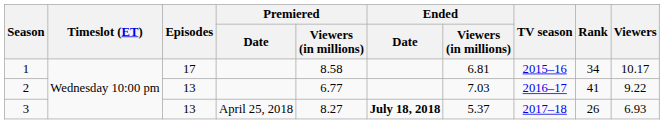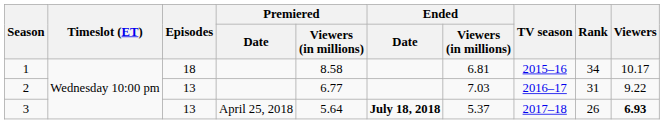 <table class="wikitable plainrowheaders" style="Text-align:center">
 <tr>
 <th scope="col" rowspan="2">Season</th>
 <th scope="col" rowspan="2">Timeslot (<a href='#'>ET</a>)</th>
 <th scope="col" rowspan="2">Episodes</th>
 <th scope="col" colspan="2">Premiered</th>
 <th scope="col" colspan="2">Ended</th>
 <th scope="col" rowspan="2">TV season</th>
 <th scope="col" rowspan="2">Rank</th>
 <th scope="col" rowspan="2">Viewers<br></th>
 </tr>
 <tr>
 <th scope="col">Date</th>
 <th scope="col">Viewers<br>(in millions)</th>
 <th scope="col">Date</th>
 <th scope="col">Viewers<br>(in millions)</th>
 </tr>
 <tr>
 <td scope="row">1</td>
 <td rowspan="3">Wednesday 10:00 pm</td>
-<td>17</td>
+<td>18</td>
 <td></td>
 <td>8.58</td>
 <td></td>
 <td>6.81</td>
 <td><a href='#'>2015–16</a></td>
 <td>34</td>
 <td>10.17</td>
 </tr>
 <tr>
 <td scope="row">2</td>
 <td>13</td>
 <td></td>
 <td>6.77</td>
 <td></td>
 <td>7.03</td>
 <td><a href='#'>2016–17</a></td>
-<td>41</td>
+<td>31</td>
 <td>9.22</td>
 </tr>
 <tr>
 <td scope="row">3</td>
 <td>13</td>
 <td>April 25, 2018</td>
-<td>8.27</td>
+<td>5.64</td>
 <td><strong>July 18, 2018</strong></td>
 <td>5.37</td>
 <td><a href='#'>2017–18</a></td>
 <td>26</td>
-<td>6.93</td>
+<td><strong>6.93</strong></td>
 </tr>
 </table>
